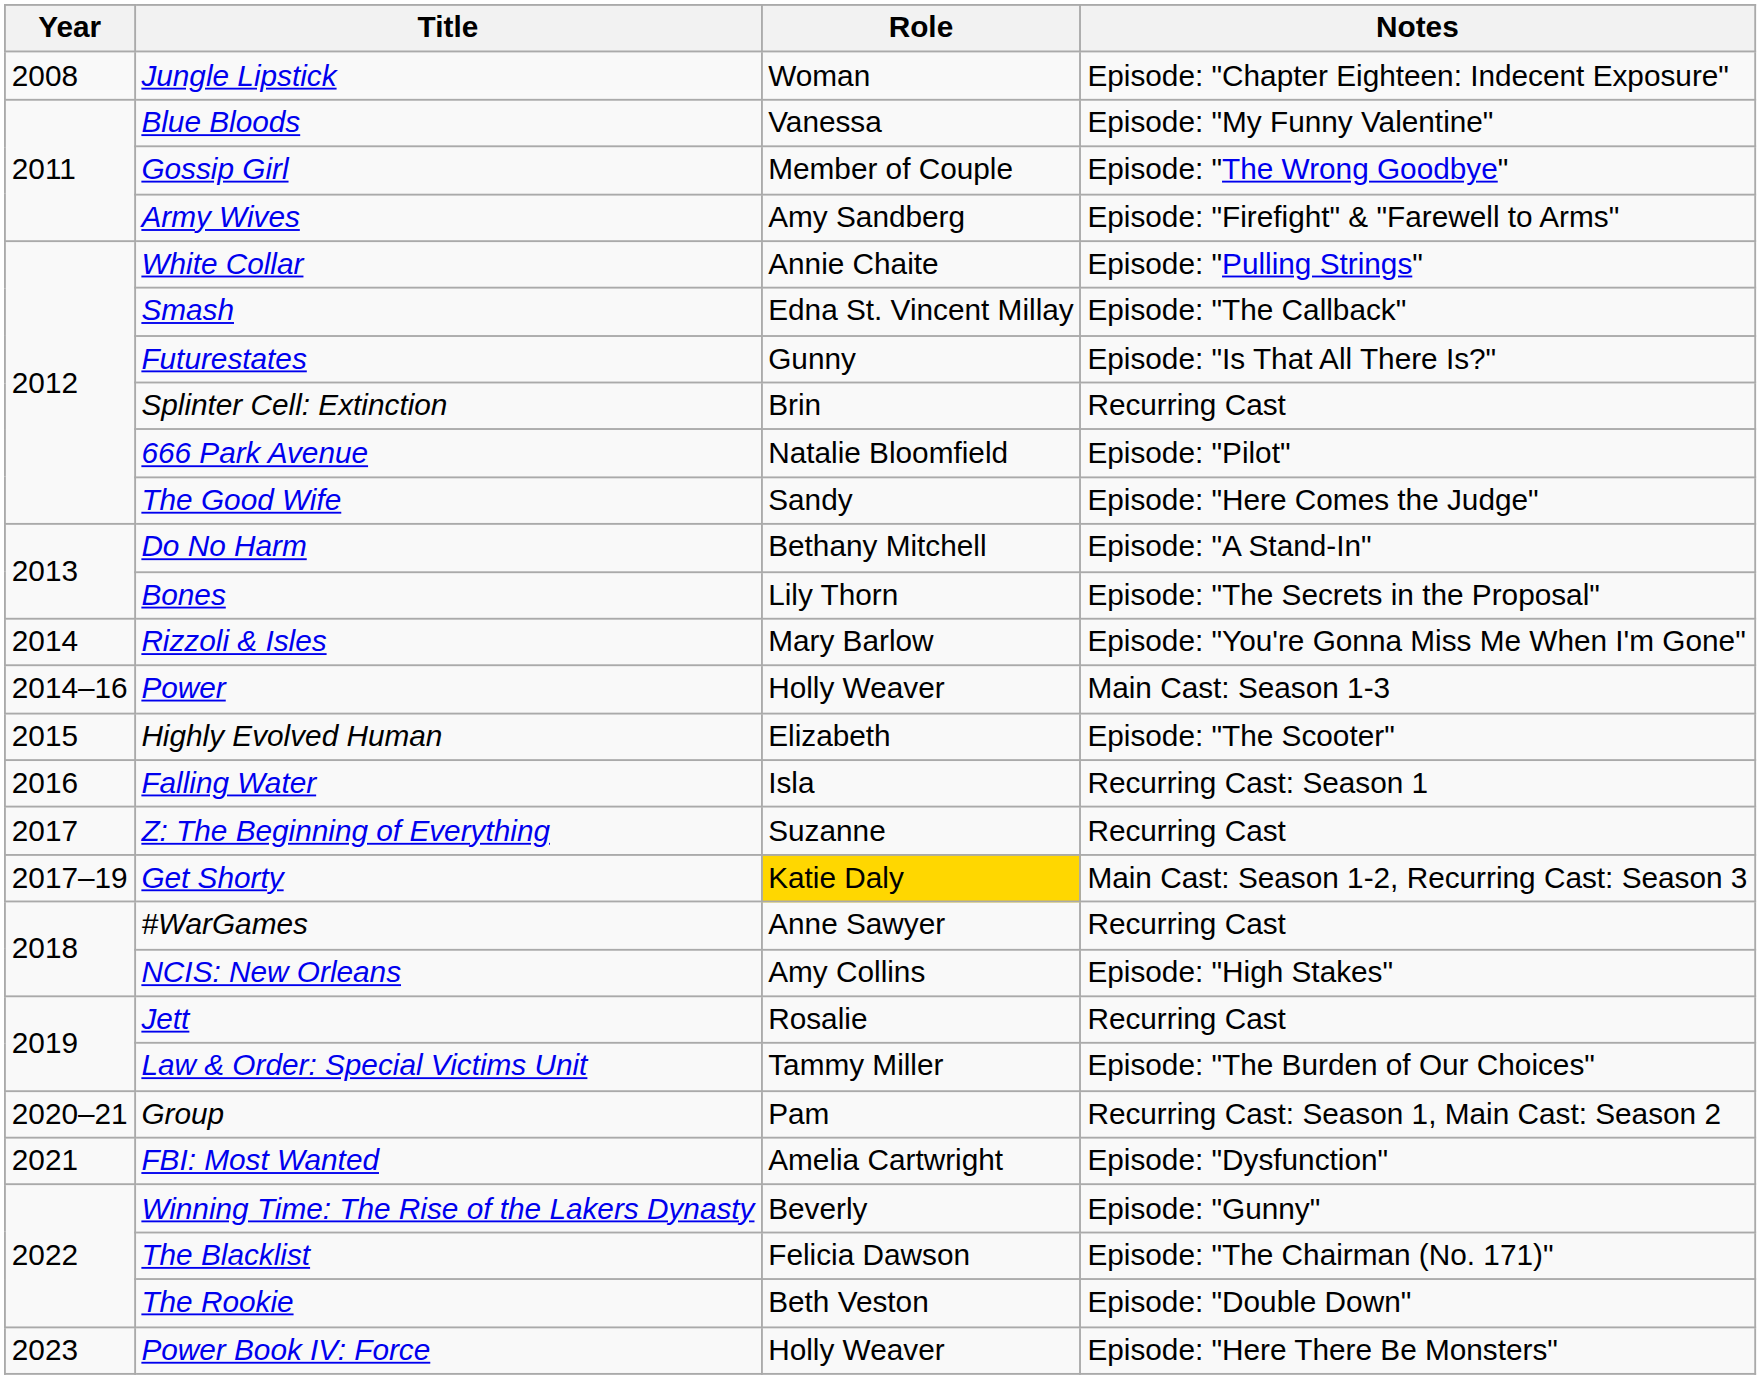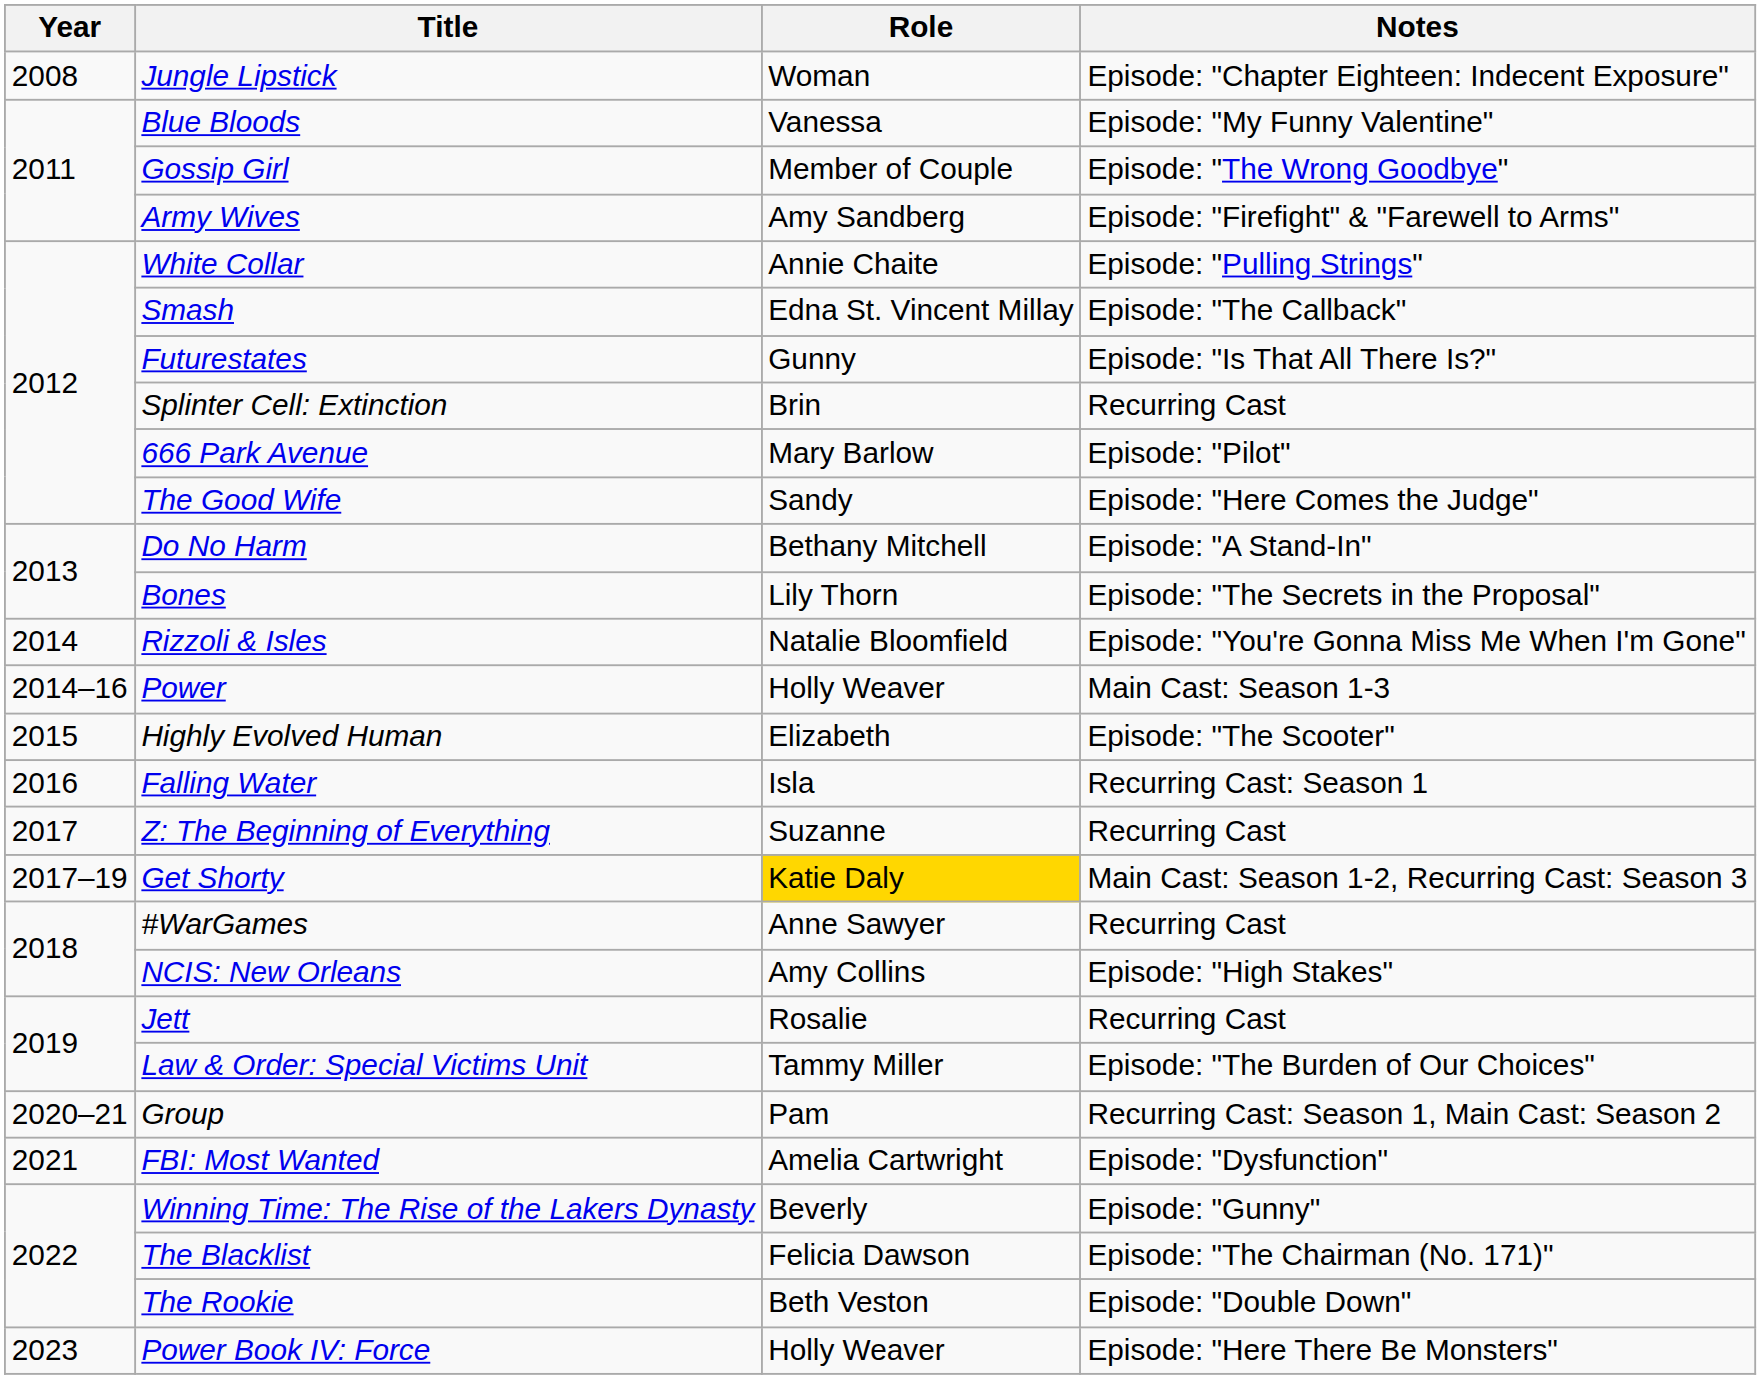 <table class="wikitable plainrowheaders sortable" style="margin-right: 0;">
 <tr>
 <th>Year</th>
 <th>Title</th>
 <th>Role</th>
 <th>Notes</th>
 </tr>
 <tr>
 <td>2008</td>
 <td><em><a href='#'>Jungle Lipstick</a></em></td>
 <td>Woman</td>
 <td>Episode: "Chapter Eighteen: Indecent Exposure"</td>
 </tr>
 <tr>
 <td rowspan="3">2011</td>
 <td><em><a href='#'>Blue Bloods</a></em></td>
 <td>Vanessa</td>
 <td>Episode: "My Funny Valentine"</td>
 </tr>
 <tr>
 <td><em><a href='#'>Gossip Girl</a></em></td>
 <td>Member of Couple</td>
 <td>Episode: "<a href='#'>The Wrong Goodbye</a>"</td>
 </tr>
 <tr>
 <td><em><a href='#'>Army Wives</a></em></td>
 <td>Amy Sandberg</td>
 <td>Episode: "Firefight" & "Farewell to Arms"</td>
 </tr>
 <tr>
 <td rowspan="6">2012</td>
 <td><em><a href='#'>White Collar</a></em></td>
 <td>Annie Chaite</td>
 <td>Episode: "<a href='#'>Pulling Strings</a>"</td>
 </tr>
 <tr>
 <td><em><a href='#'>Smash</a></em></td>
 <td>Edna St. Vincent Millay</td>
 <td>Episode: "The Callback"</td>
 </tr>
 <tr>
 <td><em><a href='#'>Futurestates</a></em></td>
 <td>Gunny</td>
 <td>Episode: "Is That All There Is?"</td>
 </tr>
 <tr>
 <td><em>Splinter Cell: Extinction</em></td>
 <td>Brin</td>
 <td>Recurring Cast</td>
 </tr>
 <tr>
 <td><em><a href='#'>666 Park Avenue</a></em></td>
-<td>Natalie Bloomfield</td>
+<td>Mary Barlow</td>
 <td>Episode: "Pilot"</td>
 </tr>
 <tr>
 <td><em><a href='#'>The Good Wife</a></em></td>
 <td>Sandy</td>
 <td>Episode: "Here Comes the Judge"</td>
 </tr>
 <tr>
 <td rowspan="2">2013</td>
 <td><em><a href='#'>Do No Harm</a></em></td>
 <td>Bethany Mitchell</td>
 <td>Episode: "A Stand-In"</td>
 </tr>
 <tr>
 <td><em><a href='#'>Bones</a></em></td>
 <td>Lily Thorn</td>
 <td>Episode: "The Secrets in the Proposal"</td>
 </tr>
 <tr>
 <td>2014</td>
 <td><em><a href='#'>Rizzoli & Isles</a></em></td>
-<td>Mary Barlow</td>
+<td>Natalie Bloomfield</td>
 <td>Episode: "You're Gonna Miss Me When I'm Gone"</td>
 </tr>
 <tr>
 <td>2014–16</td>
 <td><em><a href='#'>Power</a></em></td>
 <td>Holly Weaver</td>
 <td>Main Cast: Season 1-3</td>
 </tr>
 <tr>
 <td>2015</td>
 <td><em>Highly Evolved Human</em></td>
 <td>Elizabeth</td>
 <td>Episode: "The Scooter"</td>
 </tr>
 <tr>
 <td>2016</td>
 <td><em><a href='#'>Falling Water</a></em></td>
 <td>Isla</td>
 <td>Recurring Cast: Season 1</td>
 </tr>
 <tr>
 <td>2017</td>
 <td><em><a href='#'>Z: The Beginning of Everything</a></em></td>
 <td>Suzanne</td>
 <td>Recurring Cast</td>
 </tr>
 <tr>
 <td>2017–19</td>
 <td><em><a href='#'>Get Shorty</a></em></td>
 <td style="background: gold;">Katie Daly</td>
 <td>Main Cast: Season 1-2, Recurring Cast: Season 3</td>
 </tr>
 <tr>
 <td rowspan="2">2018</td>
 <td><em>#WarGames</em></td>
 <td>Anne Sawyer</td>
 <td>Recurring Cast</td>
 </tr>
 <tr>
 <td><em><a href='#'>NCIS: New Orleans</a></em></td>
 <td>Amy Collins</td>
 <td>Episode: "High Stakes"</td>
 </tr>
 <tr>
 <td rowspan="2">2019</td>
 <td><em><a href='#'>Jett</a></em></td>
 <td>Rosalie</td>
 <td>Recurring Cast</td>
 </tr>
 <tr>
 <td><em><a href='#'>Law & Order: Special Victims Unit</a></em></td>
 <td>Tammy Miller</td>
 <td>Episode: "The Burden of Our Choices"</td>
 </tr>
 <tr>
 <td>2020–21</td>
 <td><em>Group</em></td>
 <td>Pam</td>
 <td>Recurring Cast: Season 1, Main Cast: Season 2</td>
 </tr>
 <tr>
 <td>2021</td>
 <td><em><a href='#'>FBI: Most Wanted</a></em></td>
 <td>Amelia Cartwright</td>
 <td>Episode: "Dysfunction"</td>
 </tr>
 <tr>
 <td rowspan="3">2022</td>
 <td><em><a href='#'>Winning Time: The Rise of the Lakers Dynasty</a></em></td>
 <td>Beverly</td>
 <td>Episode: "Gunny"</td>
 </tr>
 <tr>
 <td><em><a href='#'>The Blacklist</a></em></td>
 <td>Felicia Dawson</td>
 <td>Episode: "The Chairman (No. 171)"</td>
 </tr>
 <tr>
 <td><em><a href='#'>The Rookie</a></em></td>
 <td>Beth Veston</td>
 <td>Episode: "Double Down"</td>
 </tr>
 <tr>
 <td>2023</td>
 <td><em><a href='#'>Power Book IV: Force</a></em></td>
 <td>Holly Weaver</td>
 <td>Episode: "Here There Be Monsters"</td>
 </tr>
 </table>
